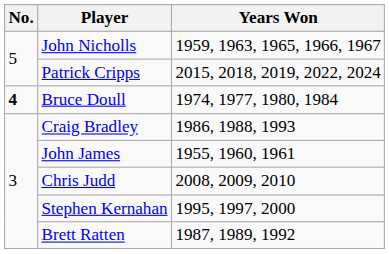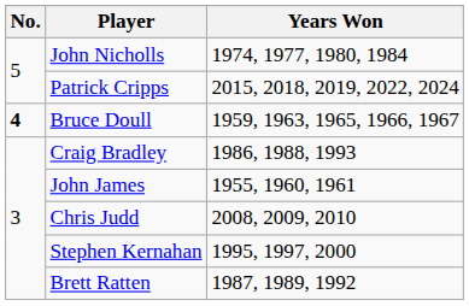 <table class="wikitable">
 <tr style="background:#bdb76b;">
 <th>No.</th>
 <th>Player</th>
 <th>Years Won</th>
 </tr>
 <tr>
 <td rowspan="2">5</td>
 <td><a href='#'>John Nicholls</a></td>
-<td>1959, 1963, 1965, 1966, 1967</td>
+<td>1974, 1977, 1980, 1984</td>
 </tr>
 <tr>
 <td><a href='#'>Patrick Cripps</a></td>
 <td>2015, 2018, 2019, 2022, 2024</td>
 </tr>
 <tr>
 <td><strong>4</strong></td>
 <td><a href='#'>Bruce Doull</a></td>
-<td>1974, 1977, 1980, 1984</td>
+<td>1959, 1963, 1965, 1966, 1967</td>
 </tr>
 <tr>
 <td rowspan="6">3</td>
 <td><a href='#'>Craig Bradley</a></td>
 <td>1986, 1988, 1993</td>
 </tr>
 <tr>
 <td><a href='#'>John James</a></td>
 <td>1955, 1960, 1961</td>
 </tr>
 <tr>
 <td><a href='#'>Chris Judd</a></td>
 <td>2008, 2009, 2010</td>
 </tr>
 <tr>
 <td><a href='#'>Stephen Kernahan</a></td>
 <td>1995, 1997, 2000</td>
 </tr>
 <tr>
 <td><a href='#'>Brett Ratten</a></td>
 <td>1987, 1989, 1992</td>
 </tr>
 </table>
